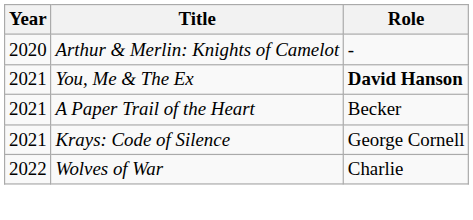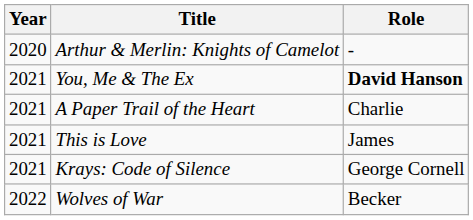 <table class="wikitable sortable">
 <tr>
 <th>Year</th>
 <th>Title</th>
 <th>Role</th>
 </tr>
 <tr>
 <td>2020</td>
 <td><em>Arthur & Merlin: Knights of Camelot</em></td>
 <td>-</td>
 </tr>
 <tr>
 <td>2021</td>
 <td><em>You, Me & The Ex</em></td>
 <td><strong>David Hanson</strong></td>
 </tr>
 <tr>
 <td>2021</td>
 <td><em>A Paper Trail of the Heart</em></td>
-<td>Becker</td>
+<td>Charlie</td>
+</tr>
+<tr>
+<td>2021</td>
+<td><em>This is Love</em></td>
+<td>James</td>
 </tr>
 <tr>
 <td>2021</td>
 <td><em>Krays: Code of Silence</em></td>
 <td>George Cornell</td>
 </tr>
 <tr>
 <td>2022</td>
 <td><em>Wolves of War</em></td>
-<td>Charlie</td>
+<td>Becker</td>
 </tr>
 </table>
